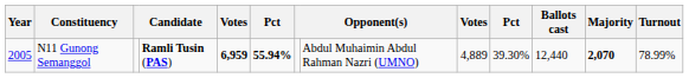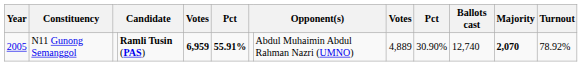 <table class="wikitable"  style="margin:0.5em ; font-size:95%">
 <tr>
 <th>Year</th>
 <th>Constituency</th>
 <th colspan="2">Candidate</th>
 <th>Votes</th>
 <th>Pct</th>
 <th colspan="2">Opponent(s)</th>
 <th>Votes</th>
 <th>Pct</th>
 <th>Ballots cast</th>
 <th>Majority</th>
 <th>Turnout</th>
 </tr>
 <tr>
 <td><a href='#'>2005</a></td>
 <td>N11 <a href='#'>Gunong Semanggol</a></td>
 <td></td>
 <td><strong>Ramli Tusin</strong> (<a href='#'><strong>PAS</strong></a>)</td>
 <td align=right><strong>6,959</strong></td>
-<td><strong>55.94%</strong></td>
+<td><strong>55.91%</strong></td>
 <td></td>
 <td>Abdul Muhaimin Abdul Rahman Nazri (<a href='#'>UMNO</a>)</td>
 <td align=right>4,889</td>
-<td>39.30%</td>
-<td>12,440</td>
+<td>30.90%</td>
+<td>12,740</td>
 <td><strong>2,070</strong></td>
-<td>78.99%</td>
+<td>78.92%</td>
 </tr>
 </table>
